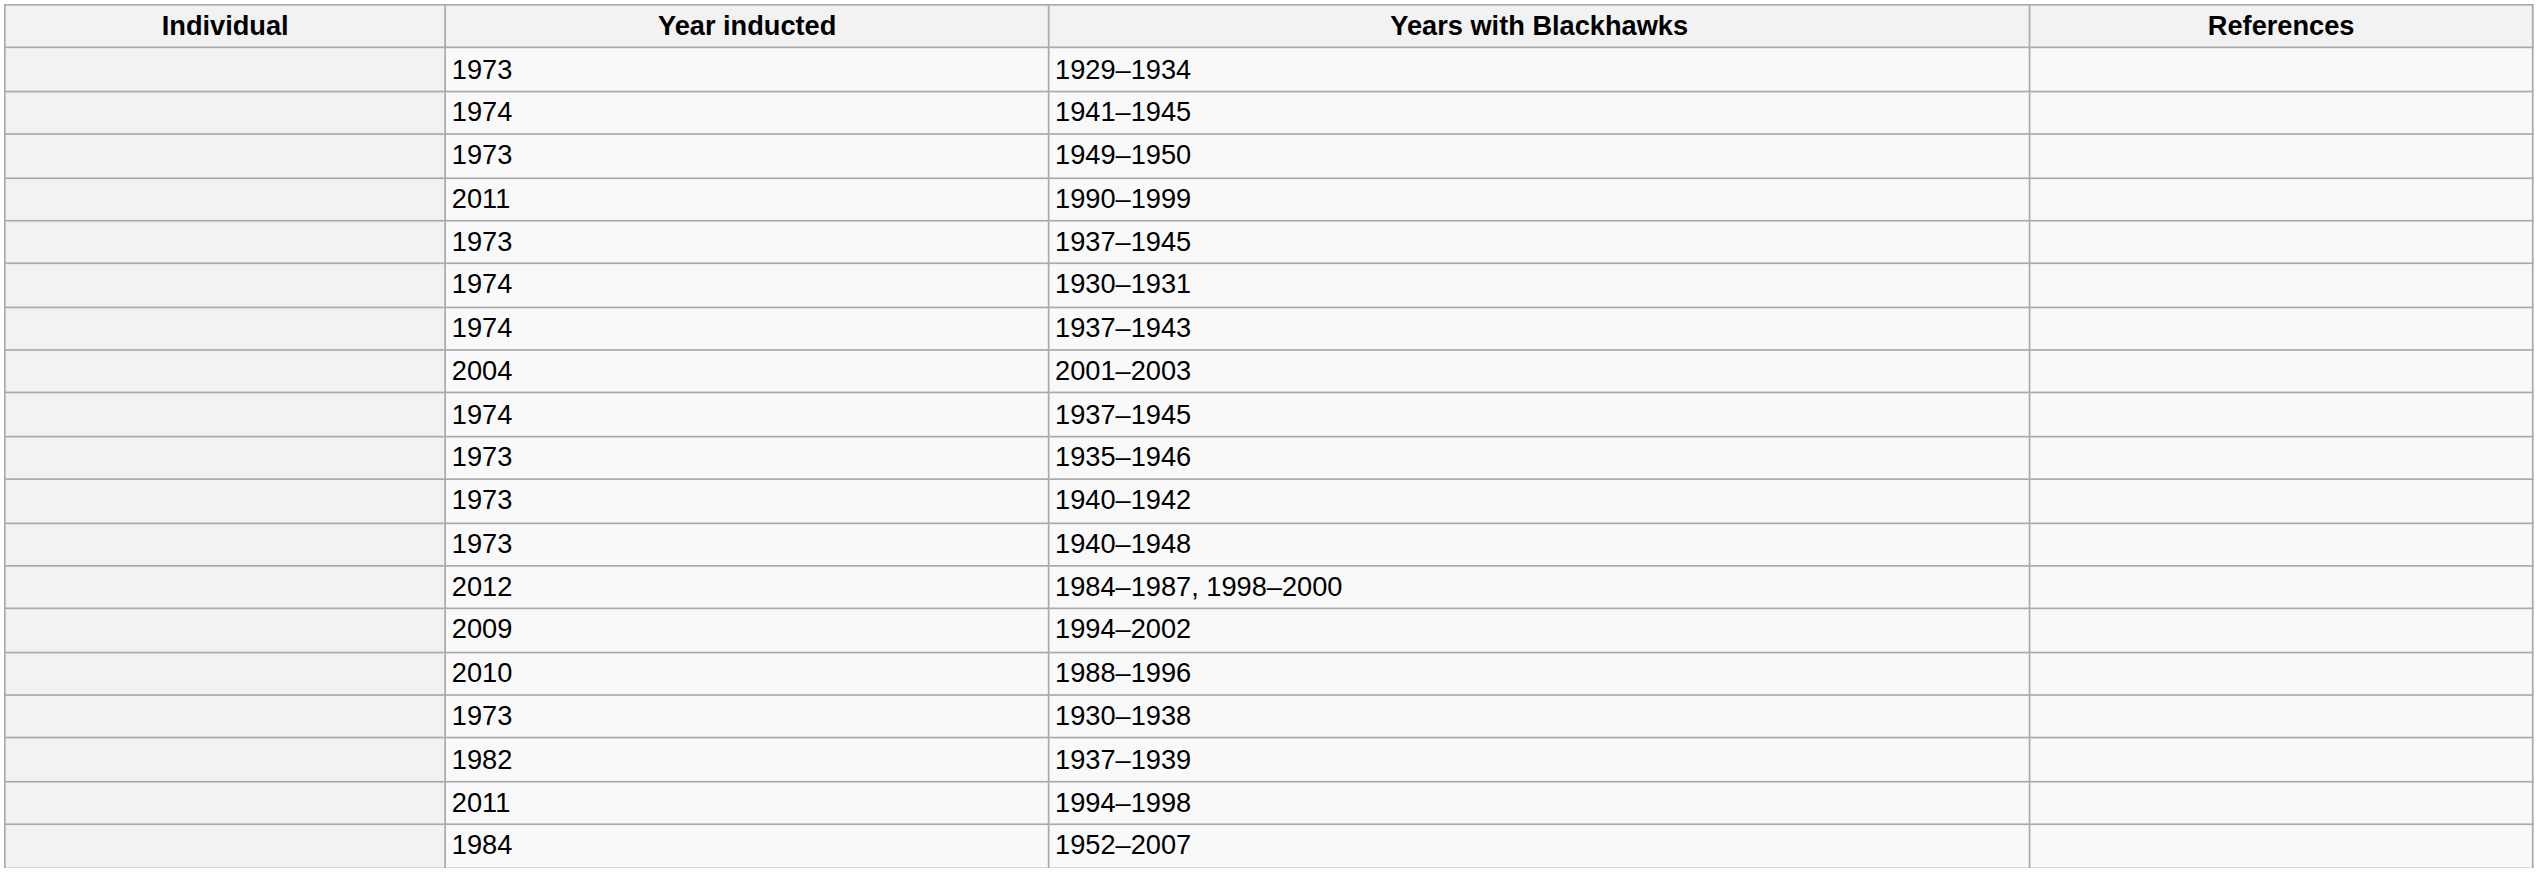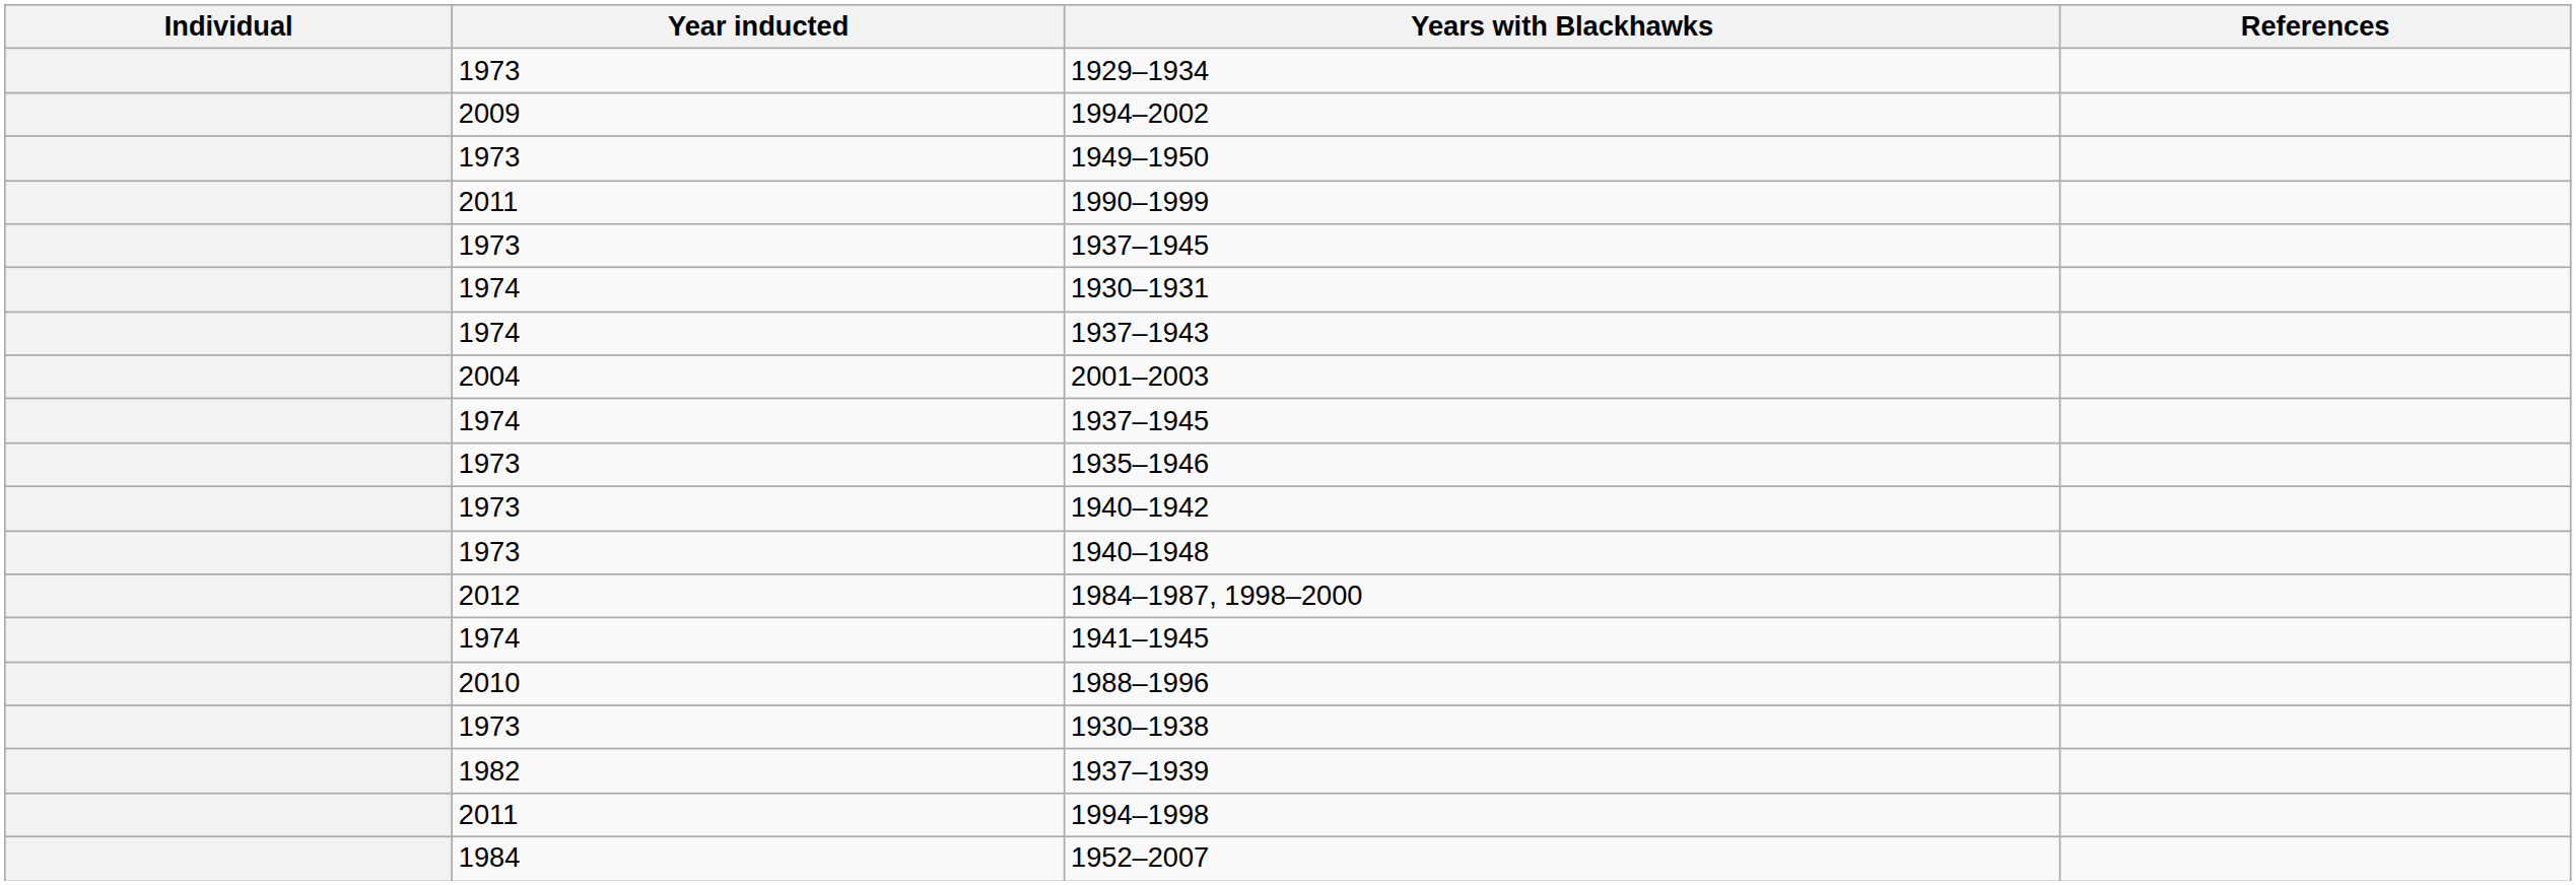 <table class="wikitable sortable" width="75%">
 <tr>
 <th scope="col">Individual</th>
 <th scope="col">Year inducted</th>
 <th scope="col">Years with Blackhawks</th>
 <th scope="col" class="unsortable">References</th>
 </tr>
 <tr>
 <th scope="row"></th>
 <td>1973</td>
 <td>1929–1934</td>
 <td></td>
 </tr>
 <tr>
 <th scope="row"></th>
-<td>1974</td>
-<td>1941–1945</td>
+<td>2009</td>
+<td>1994–2002</td>
 <td></td>
 </tr>
 <tr>
 <th scope="row"></th>
 <td>1973</td>
 <td>1949–1950</td>
 <td></td>
 </tr>
 <tr>
 <th scope="row"></th>
 <td>2011</td>
 <td>1990–1999</td>
 <td></td>
 </tr>
 <tr>
 <th scope="row"></th>
 <td>1973</td>
 <td>1937–1945</td>
 <td></td>
 </tr>
 <tr>
 <th scope="row"></th>
 <td>1974</td>
 <td>1930–1931</td>
 <td></td>
 </tr>
 <tr>
 <th scope="row"></th>
 <td>1974</td>
 <td>1937–1943</td>
 <td></td>
 </tr>
 <tr>
 <th scope="row"></th>
 <td>2004</td>
 <td>2001–2003</td>
 <td></td>
 </tr>
 <tr>
 <th scope="row"></th>
 <td>1974</td>
 <td>1937–1945</td>
 <td></td>
 </tr>
 <tr>
 <th scope="row"></th>
 <td>1973</td>
 <td>1935–1946</td>
 <td></td>
 </tr>
 <tr>
 <th scope="row"></th>
 <td>1973</td>
 <td>1940–1942</td>
 <td></td>
 </tr>
 <tr>
 <th scope="row"></th>
 <td>1973</td>
 <td>1940–1948</td>
 <td></td>
 </tr>
 <tr>
 <th scope="row"></th>
 <td>2012</td>
 <td>1984–1987, 1998–2000</td>
 <td></td>
 </tr>
 <tr>
 <th scope="row"></th>
-<td>2009</td>
-<td>1994–2002</td>
+<td>1974</td>
+<td>1941–1945</td>
 <td></td>
 </tr>
 <tr>
 <th scope="row"></th>
 <td>2010</td>
 <td>1988–1996</td>
 <td></td>
 </tr>
 <tr>
 <th scope="row"></th>
 <td>1973</td>
 <td>1930–1938</td>
 <td></td>
 </tr>
 <tr>
 <th scope="row"></th>
 <td>1982</td>
 <td>1937–1939</td>
 <td></td>
 </tr>
 <tr>
 <th scope="row"></th>
 <td>2011</td>
 <td>1994–1998</td>
 <td></td>
 </tr>
 <tr>
 <th scope="row"></th>
 <td>1984</td>
 <td>1952–2007</td>
 <td></td>
 </tr>
 </table>
